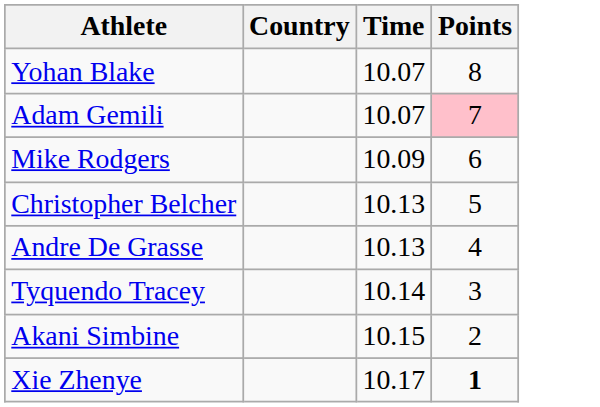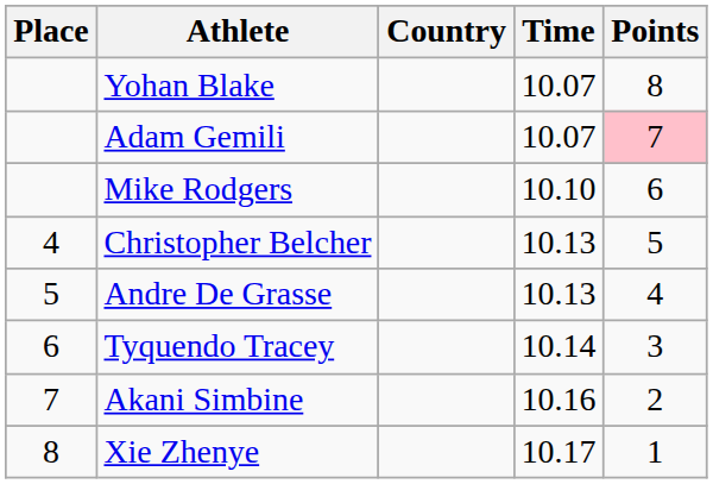 <table class="wikitable">
 <tr>
+<th>Place</th>
 <th>Athlete</th>
 <th>Country</th>
 <th>Time</th>
 <th>Points</th>
 </tr>
 <tr>
+<td align=center></td>
 <td><a href='#'>Yohan Blake</a></td>
 <td></td>
 <td>10.07</td>
 <td align=center>8</td>
 </tr>
 <tr>
+<td align=center></td>
 <td><a href='#'>Adam Gemili</a></td>
 <td></td>
 <td>10.07</td>
 <td align=center style="background: pink;">7</td>
 </tr>
 <tr>
+<td align=center></td>
 <td><a href='#'>Mike Rodgers</a></td>
 <td></td>
-<td>10.09</td>
+<td>10.10</td>
 <td align=center>6</td>
 </tr>
 <tr>
+<td align=center>4</td>
 <td><a href='#'>Christopher Belcher</a></td>
 <td></td>
 <td>10.13</td>
 <td align=center>5</td>
 </tr>
 <tr>
+<td align=center>5</td>
 <td><a href='#'>Andre De Grasse</a></td>
 <td></td>
 <td>10.13</td>
 <td align=center>4</td>
 </tr>
 <tr>
+<td align=center>6</td>
 <td><a href='#'>Tyquendo Tracey</a></td>
 <td></td>
 <td>10.14</td>
 <td align=center>3</td>
 </tr>
 <tr>
+<td align=center>7</td>
 <td><a href='#'>Akani Simbine</a></td>
 <td></td>
-<td>10.15</td>
+<td>10.16</td>
 <td align=center>2</td>
 </tr>
 <tr>
+<td align=center>8</td>
 <td><a href='#'>Xie Zhenye</a></td>
 <td></td>
 <td>10.17</td>
-<td align=center><strong>1</strong></td>
+<td align=center>1</td>
 </tr>
 </table>
